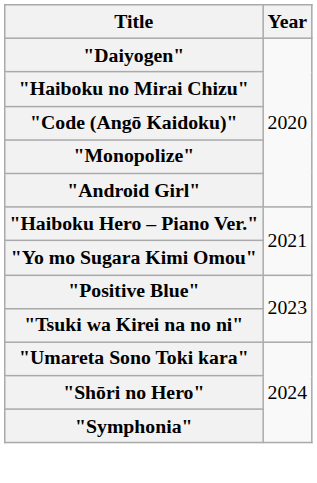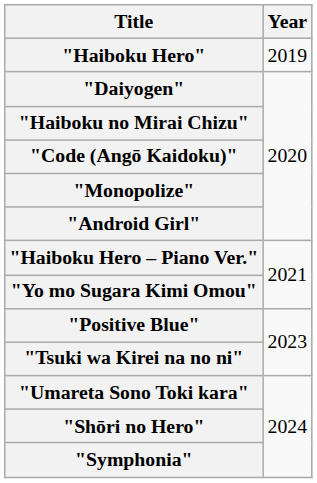 <table class="wikitable plainrowheaders" style="font-size:small; text-align:center">
 <tr>
 <th scope="col">Title</th>
 <th scope="col">Year</th>
+</tr>
+<tr>
+<th scope="row">"Haiboku Hero"</th>
+<td>2019</td>
 </tr>
 <tr>
 <th scope="row">"Daiyogen"</th>
 <td rowspan="5">2020</td>
 </tr>
 <tr>
 <th scope="row">"Haiboku no Mirai Chizu"</th>
 </tr>
 <tr>
 <th scope="row">"Code (Angō Kaidoku)"</th>
 </tr>
 <tr>
 <th scope="row">"Monopolize"</th>
 </tr>
 <tr>
 <th scope="row">"Android Girl"</th>
 </tr>
 <tr>
 <th scope="row">"Haiboku Hero – Piano Ver."</th>
 <td rowspan="2">2021</td>
 </tr>
 <tr>
 <th scope="row">"Yo mo Sugara Kimi Omou"</th>
 </tr>
 <tr>
 <th scope="row">"Positive Blue"</th>
 <td rowspan="2">2023</td>
 </tr>
 <tr>
 <th scope="row">"Tsuki wa Kirei na no ni"</th>
 </tr>
 <tr>
 <th scope="row">"Umareta Sono Toki kara"</th>
 <td rowspan="3">2024</td>
 </tr>
 <tr>
 <th scope="row">"Shōri no Hero"</th>
 </tr>
 <tr>
 <th scope="row">"Symphonia"</th>
 </tr>
 </table>
